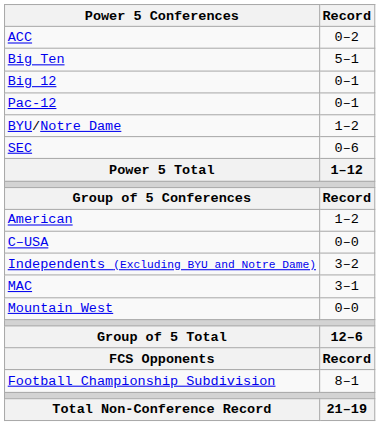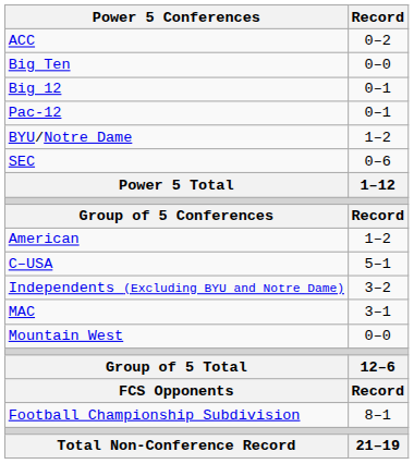 <table class="wikitable">
 <tr>
 <th>Power 5 Conferences</th>
 <th>Record</th>
 </tr>
 <tr>
 <td><a href='#'>ACC</a></td>
 <td align=center>0–2</td>
 </tr>
 <tr>
 <td><a href='#'>Big Ten</a></td>
-<td align=center>5–1</td>
+<td align=center>0–0</td>
 </tr>
 <tr>
 <td><a href='#'>Big 12</a></td>
 <td align=center>0–1</td>
 </tr>
 <tr>
 <td><a href='#'>Pac-12</a></td>
 <td align=center>0–1</td>
 </tr>
 <tr>
 <td><a href='#'>BYU</a>/<a href='#'>Notre Dame</a></td>
 <td align=center>1–2</td>
 </tr>
 <tr>
 <td><a href='#'>SEC</a></td>
 <td align=center>0–6</td>
 </tr>
 <tr>
 <th>Power 5 Total</th>
 <th>1–12</th>
 </tr>
 <tr>
 <th colspan="2" style="background:lightgrey;"></th>
 </tr>
 <tr>
 <th>Group of 5 Conferences</th>
 <th>Record</th>
 </tr>
 <tr>
 <td><a href='#'>American</a></td>
 <td align=center>1–2</td>
 </tr>
 <tr>
 <td><a href='#'>C–USA</a></td>
-<td align=center>0–0</td>
+<td align=center>5–1</td>
 </tr>
 <tr>
 <td><a href='#'>Independents <small>(Excluding BYU and Notre Dame)</small></a></td>
 <td align=center>3–2</td>
 </tr>
 <tr>
 <td><a href='#'>MAC</a></td>
 <td align=center>3–1</td>
 </tr>
 <tr>
 <td><a href='#'>Mountain West</a></td>
 <td align=center>0–0</td>
 </tr>
 <tr>
 <th colspan="2" style="background:lightgrey;"></th>
 </tr>
 <tr>
 <th>Group of 5 Total</th>
 <th>12–6</th>
 </tr>
 <tr>
 <th>FCS Opponents</th>
 <th>Record</th>
 </tr>
 <tr>
 <td><a href='#'>Football Championship Subdivision</a></td>
 <td align=center>8–1</td>
 </tr>
 <tr>
 <th colspan="2" style="background:lightgrey;"></th>
 </tr>
 <tr>
 <th>Total Non-Conference Record</th>
 <th>21–19</th>
 </tr>
 </table>
